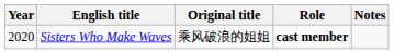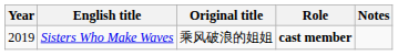 <table class="wikitable sortable">
 <tr>
 <th>Year</th>
 <th>English title</th>
 <th>Original title</th>
 <th>Role</th>
 <th class="unsortable">Notes</th>
 </tr>
 <tr>
-<td>2020</td>
+<td>2019</td>
 <td><em><a href='#'>Sisters Who Make Waves</a></em></td>
 <td>乘风破浪的姐姐</td>
 <td><strong>cast member</strong></td>
 <td></td>
 </tr>
 </table>
